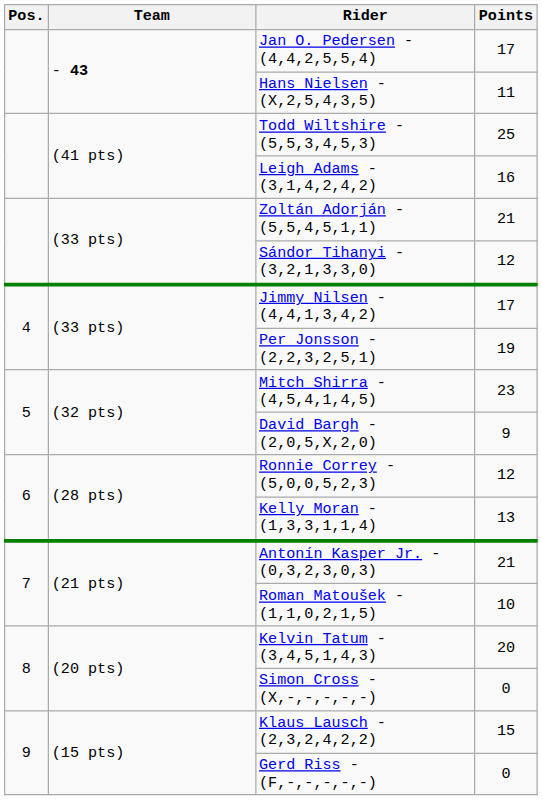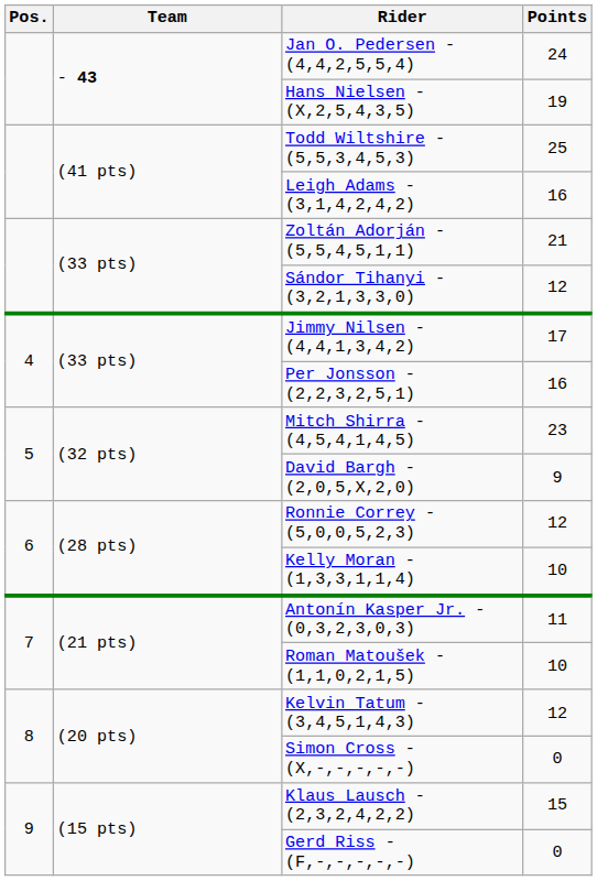 <table class=wikitable style="font-size:93%;">
 <tr>
 <th width=25px>Pos.</th>
 <th width=160px>Team</th>
 <th width=170px>Rider</th>
 <th width=40px>Points</th>
 </tr>
 <tr align=center >
 <td rowspan=2 ></td>
 <td rowspan=2 align=left> - <strong>43</strong></td>
 <td align=left><a href='#'>Jan O. Pedersen</a> - (4,4,2,5,5,4)</td>
-<td>17</td>
+<td>24</td>
 </tr>
 <tr align=center >
 <td align=left><a href='#'>Hans Nielsen</a> - (X,2,5,4,3,5)</td>
-<td>11</td>
+<td>19</td>
 </tr>
 <tr align=center >
 <td rowspan=2 ></td>
 <td rowspan=2 align=left> (41 pts)</td>
 <td align=left><a href='#'>Todd Wiltshire</a> - (5,5,3,4,5,3)</td>
 <td>25</td>
 </tr>
 <tr align=center >
 <td align=left><a href='#'>Leigh Adams</a> - (3,1,4,2,4,2)</td>
 <td>16</td>
 </tr>
 <tr align=center >
 <td rowspan=2 ></td>
 <td rowspan=2 align=left> (33 pts)</td>
 <td align=left><a href='#'>Zoltán Adorján</a> - (5,5,4,5,1,1)</td>
 <td>21</td>
 </tr>
 <tr align=center >
 <td align=left><a href='#'>Sándor Tihanyi</a> - (3,2,1,3,3,0)</td>
 <td>12</td>
 </tr>
 <tr align=center style="border-top:3px solid green;">
 <td rowspan=2>4</td>
 <td rowspan=2 align=left> (33 pts)</td>
 <td align=left><a href='#'>Jimmy Nilsen</a> - (4,4,1,3,4,2)</td>
 <td>17</td>
 </tr>
 <tr align=center>
 <td align=left><a href='#'>Per Jonsson</a> - (2,2,3,2,5,1)</td>
-<td>19</td>
+<td>16</td>
 </tr>
 <tr align=center>
 <td rowspan=2>5</td>
 <td rowspan=2 align=left> (32 pts)</td>
 <td align=left><a href='#'>Mitch Shirra</a> - (4,5,4,1,4,5)</td>
 <td>23</td>
 </tr>
 <tr align=center>
 <td align=left><a href='#'>David Bargh</a> - (2,0,5,X,2,0)</td>
 <td>9</td>
 </tr>
 <tr align=center>
 <td rowspan=2>6</td>
 <td rowspan=2 align=left> (28 pts)</td>
 <td align=left><a href='#'>Ronnie Correy</a> - (5,0,0,5,2,3)</td>
 <td>12</td>
 </tr>
 <tr align=center>
 <td align=left><a href='#'>Kelly Moran</a> - (1,3,3,1,1,4)</td>
-<td>13</td>
+<td>10</td>
 </tr>
 <tr align=center style="border-top:3px solid green;">
 <td rowspan=2>7</td>
 <td rowspan=2 align=left> (21 pts)</td>
 <td align=left><a href='#'>Antonín Kasper Jr.</a> - (0,3,2,3,0,3)</td>
-<td>21</td>
+<td>11</td>
 </tr>
 <tr align=center>
 <td align=left><a href='#'>Roman Matoušek</a> - (1,1,0,2,1,5)</td>
 <td>10</td>
 </tr>
 <tr align=center>
 <td rowspan=2>8</td>
 <td rowspan=2 align=left> (20 pts)</td>
 <td align=left><a href='#'>Kelvin Tatum</a> - (3,4,5,1,4,3)</td>
-<td>20</td>
+<td>12</td>
 </tr>
 <tr align=center>
 <td align=left><a href='#'>Simon Cross</a> - (X,-,-,-,-,-)</td>
 <td>0</td>
 </tr>
 <tr align=center>
 <td rowspan=2>9</td>
 <td rowspan=2 align=left> (15 pts)</td>
 <td align=left><a href='#'>Klaus Lausch</a> - (2,3,2,4,2,2)</td>
 <td>15</td>
 </tr>
 <tr align=center>
 <td align=left><a href='#'>Gerd Riss</a> - (F,-,-,-,-,-)</td>
 <td>0</td>
 </tr>
 </table>
